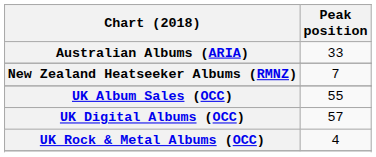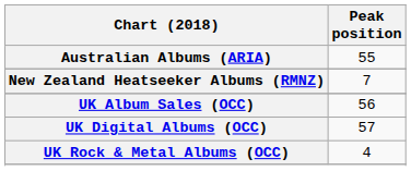 <table class="wikitable sortable plainrowheaders" style="text-align:center">
 <tr>
 <th scope="col">Chart (2018)</th>
 <th scope="col">Peak<br> position</th>
 </tr>
 <tr>
 <th scope="row">Australian Albums (<a href='#'>ARIA</a>)</th>
-<td>33</td>
+<td>55</td>
 </tr>
 <tr>
 </tr>
 <tr>
 </tr>
 <tr>
 </tr>
 <tr>
 </tr>
 <tr>
 </tr>
 <tr>
 </tr>
 <tr>
 <th scope="row">New Zealand Heatseeker Albums (<a href='#'>RMNZ</a>)</th>
 <td>7</td>
 </tr>
 <tr>
 </tr>
 <tr>
 </tr>
 <tr>
 <th scope="row"><a href='#'>UK Album Sales</a> (<a href='#'>OCC</a>)</th>
-<td>55</td>
+<td>56</td>
 </tr>
 <tr>
 <th scope="row"><a href='#'>UK Digital Albums</a> (<a href='#'>OCC</a>)</th>
 <td>57</td>
 </tr>
 <tr>
 <th scope="row"><a href='#'>UK Rock & Metal Albums</a> (<a href='#'>OCC</a>)</th>
 <td>4</td>
 </tr>
 <tr>
 </tr>
 <tr>
 </tr>
 <tr>
 </tr>
 <tr>
 </tr>
 <tr>
 </tr>
 </table>
